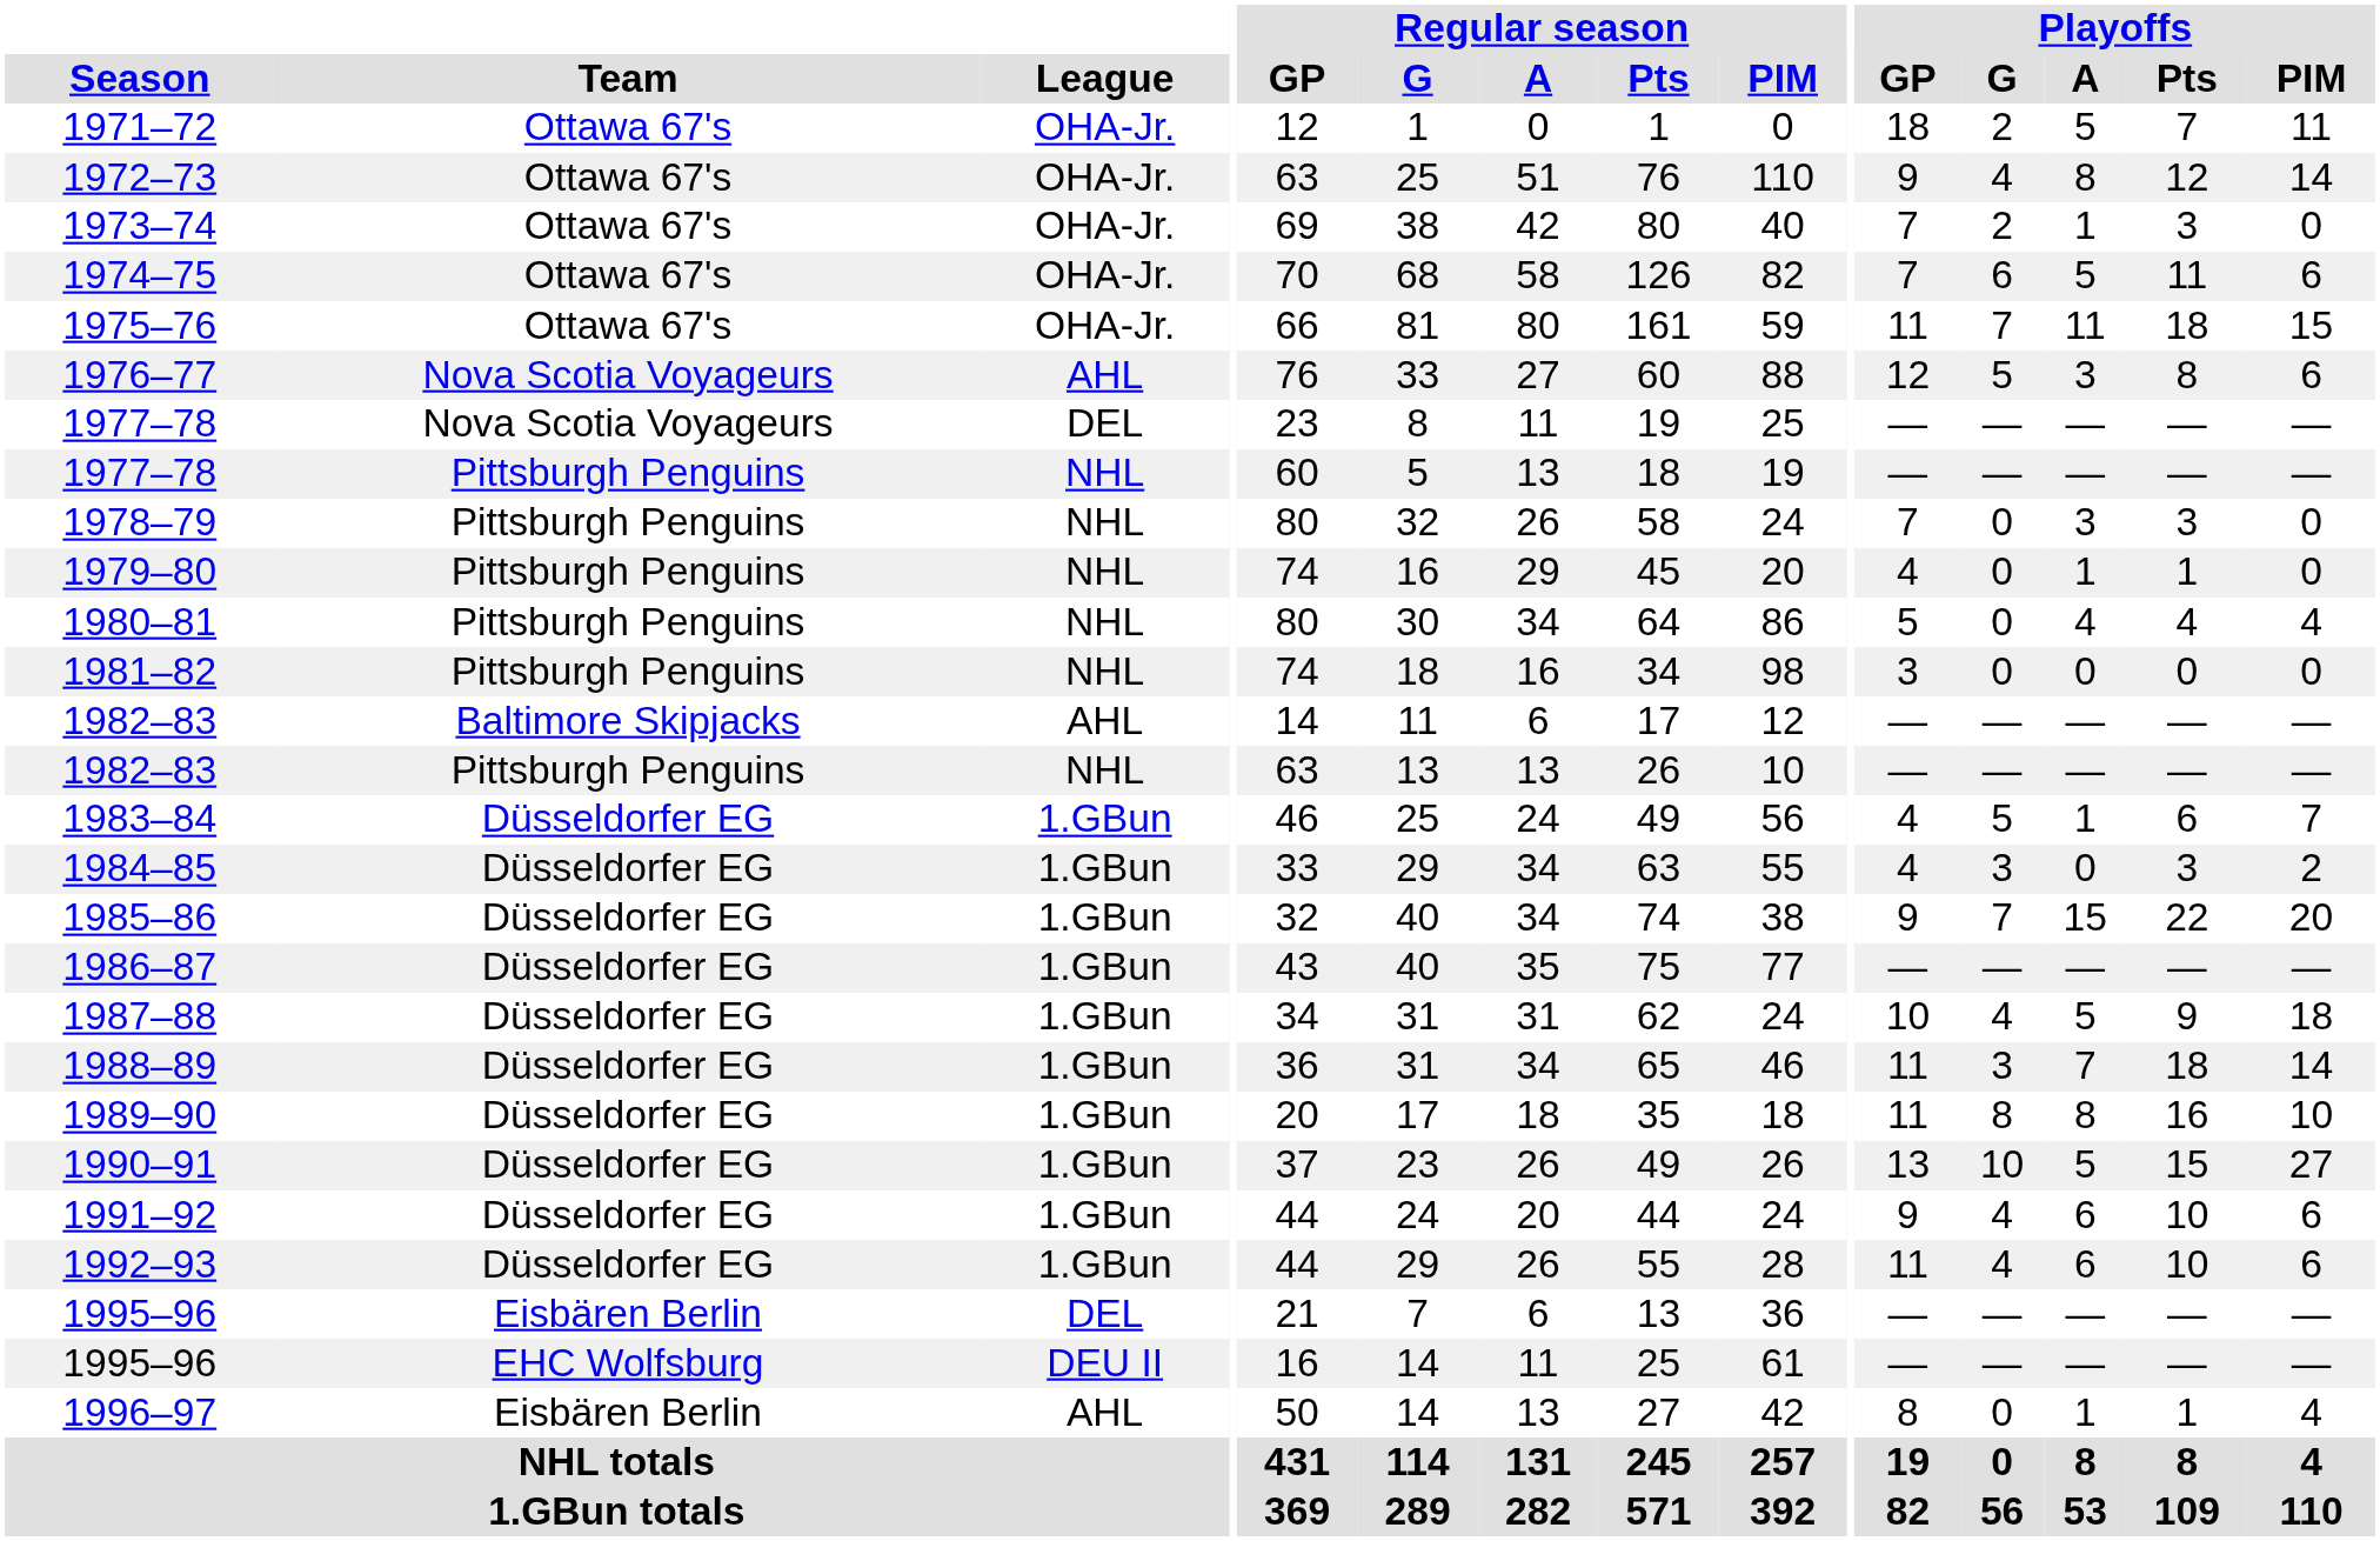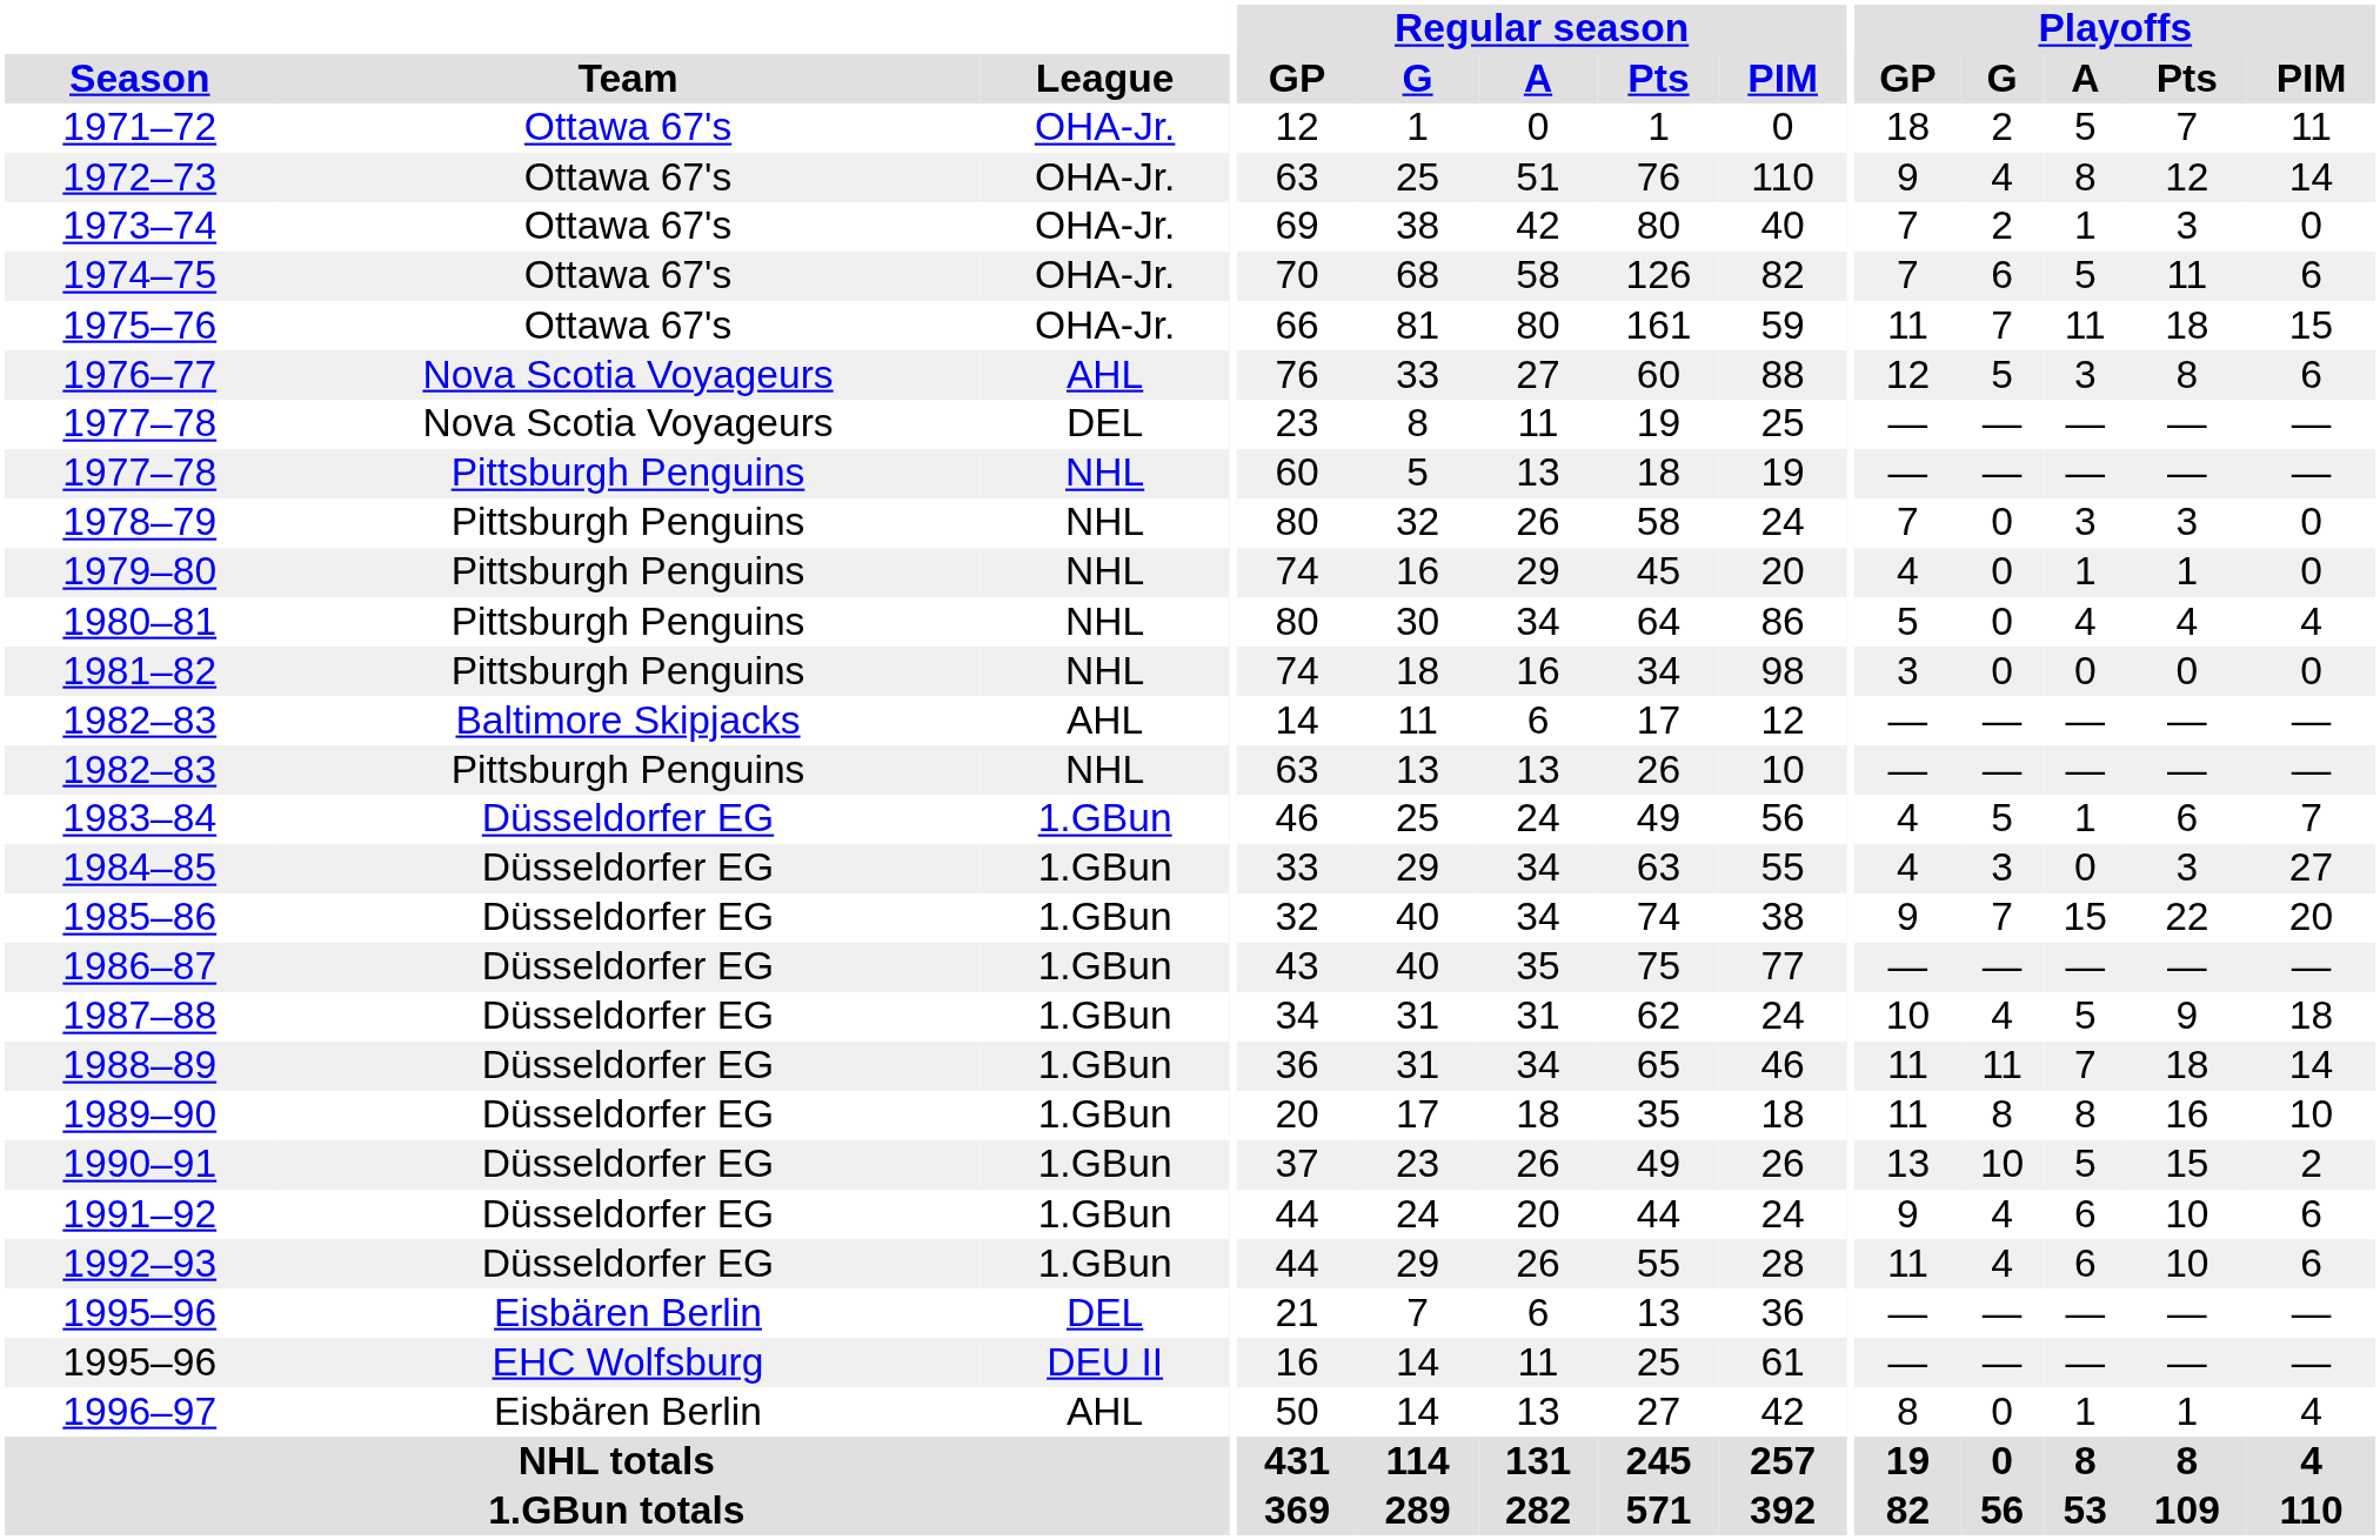 <table border="0" cellpadding="1" cellspacing="0" style="text-align:center; width:60em">
 <tr bgcolor="#e0e0e0">
 <th colspan="3" bgcolor="#ffffff"></th>
 <th rowspan="99" bgcolor="#ffffff"></th>
 <th colspan="5"><a href='#'>Regular season</a></th>
 <th rowspan="99" bgcolor="#ffffff"></th>
 <th colspan="5"><a href='#'>Playoffs</a></th>
 </tr>
 <tr bgcolor="#e0e0e0">
 <th><a href='#'>Season</a></th>
 <th>Team</th>
 <th>League</th>
 <th>GP</th>
 <th><a href='#'>G</a></th>
 <th><a href='#'>A</a></th>
 <th><a href='#'>Pts</a></th>
 <th><a href='#'>PIM</a></th>
 <th>GP</th>
 <th>G</th>
 <th>A</th>
 <th>Pts</th>
 <th>PIM</th>
 </tr>
 <tr>
 <td><a href='#'>1971–72</a></td>
 <td><a href='#'>Ottawa 67's</a></td>
 <td><a href='#'>OHA-Jr.</a></td>
 <td>12</td>
 <td>1</td>
 <td>0</td>
 <td>1</td>
 <td>0</td>
 <td>18</td>
 <td>2</td>
 <td>5</td>
 <td>7</td>
 <td>11</td>
 </tr>
 <tr bgcolor="#f0f0f0">
 <td><a href='#'>1972–73</a></td>
 <td>Ottawa 67's</td>
 <td>OHA-Jr.</td>
 <td>63</td>
 <td>25</td>
 <td>51</td>
 <td>76</td>
 <td>110</td>
 <td>9</td>
 <td>4</td>
 <td>8</td>
 <td>12</td>
 <td>14</td>
 </tr>
 <tr>
 <td><a href='#'>1973–74</a></td>
 <td>Ottawa 67's</td>
 <td>OHA-Jr.</td>
 <td>69</td>
 <td>38</td>
 <td>42</td>
 <td>80</td>
 <td>40</td>
 <td>7</td>
 <td>2</td>
 <td>1</td>
 <td>3</td>
 <td>0</td>
 </tr>
 <tr bgcolor="#f0f0f0">
 <td><a href='#'>1974–75</a></td>
 <td>Ottawa 67's</td>
 <td>OHA-Jr.</td>
 <td>70</td>
 <td>68</td>
 <td>58</td>
 <td>126</td>
 <td>82</td>
 <td>7</td>
 <td>6</td>
 <td>5</td>
 <td>11</td>
 <td>6</td>
 </tr>
 <tr>
 <td><a href='#'>1975–76</a></td>
 <td>Ottawa 67's</td>
 <td>OHA-Jr.</td>
 <td>66</td>
 <td>81</td>
 <td>80</td>
 <td>161</td>
 <td>59</td>
 <td>11</td>
 <td>7</td>
 <td>11</td>
 <td>18</td>
 <td>15</td>
 </tr>
 <tr bgcolor="#f0f0f0">
 <td><a href='#'>1976–77</a></td>
 <td><a href='#'>Nova Scotia Voyageurs</a></td>
 <td><a href='#'>AHL</a></td>
 <td>76</td>
 <td>33</td>
 <td>27</td>
 <td>60</td>
 <td>88</td>
 <td>12</td>
 <td>5</td>
 <td>3</td>
 <td>8</td>
 <td>6</td>
 </tr>
 <tr>
 <td><a href='#'>1977–78</a></td>
 <td>Nova Scotia Voyageurs</td>
 <td>DEL</td>
 <td>23</td>
 <td>8</td>
 <td>11</td>
 <td>19</td>
 <td>25</td>
 <td>—</td>
 <td>—</td>
 <td>—</td>
 <td>—</td>
 <td>—</td>
 </tr>
 <tr bgcolor="#f0f0f0">
 <td><a href='#'>1977–78</a></td>
 <td><a href='#'>Pittsburgh Penguins</a></td>
 <td><a href='#'>NHL</a></td>
 <td>60</td>
 <td>5</td>
 <td>13</td>
 <td>18</td>
 <td>19</td>
 <td>—</td>
 <td>—</td>
 <td>—</td>
 <td>—</td>
 <td>—</td>
 </tr>
 <tr>
 <td><a href='#'>1978–79</a></td>
 <td>Pittsburgh Penguins</td>
 <td>NHL</td>
 <td>80</td>
 <td>32</td>
 <td>26</td>
 <td>58</td>
 <td>24</td>
 <td>7</td>
 <td>0</td>
 <td>3</td>
 <td>3</td>
 <td>0</td>
 </tr>
 <tr bgcolor="#f0f0f0">
 <td><a href='#'>1979–80</a></td>
 <td>Pittsburgh Penguins</td>
 <td>NHL</td>
 <td>74</td>
 <td>16</td>
 <td>29</td>
 <td>45</td>
 <td>20</td>
 <td>4</td>
 <td>0</td>
 <td>1</td>
 <td>1</td>
 <td>0</td>
 </tr>
 <tr>
 <td><a href='#'>1980–81</a></td>
 <td>Pittsburgh Penguins</td>
 <td>NHL</td>
 <td>80</td>
 <td>30</td>
 <td>34</td>
 <td>64</td>
 <td>86</td>
 <td>5</td>
 <td>0</td>
 <td>4</td>
 <td>4</td>
 <td>4</td>
 </tr>
 <tr bgcolor="#f0f0f0">
 <td><a href='#'>1981–82</a></td>
 <td>Pittsburgh Penguins</td>
 <td>NHL</td>
 <td>74</td>
 <td>18</td>
 <td>16</td>
 <td>34</td>
 <td>98</td>
 <td>3</td>
 <td>0</td>
 <td>0</td>
 <td>0</td>
 <td>0</td>
 </tr>
 <tr>
 <td><a href='#'>1982–83</a></td>
 <td><a href='#'>Baltimore Skipjacks</a></td>
 <td>AHL</td>
 <td>14</td>
 <td>11</td>
 <td>6</td>
 <td>17</td>
 <td>12</td>
 <td>—</td>
 <td>—</td>
 <td>—</td>
 <td>—</td>
 <td>—</td>
 </tr>
 <tr bgcolor="#f0f0f0">
 <td><a href='#'>1982–83</a></td>
 <td>Pittsburgh Penguins</td>
 <td>NHL</td>
 <td>63</td>
 <td>13</td>
 <td>13</td>
 <td>26</td>
 <td>10</td>
 <td>—</td>
 <td>—</td>
 <td>—</td>
 <td>—</td>
 <td>—</td>
 </tr>
 <tr>
 <td><a href='#'>1983–84</a></td>
 <td><a href='#'>Düsseldorfer EG</a></td>
 <td><a href='#'>1.GBun</a></td>
 <td>46</td>
 <td>25</td>
 <td>24</td>
 <td>49</td>
 <td>56</td>
 <td>4</td>
 <td>5</td>
 <td>1</td>
 <td>6</td>
 <td>7</td>
 </tr>
 <tr bgcolor="#f0f0f0">
 <td><a href='#'>1984–85</a></td>
 <td>Düsseldorfer EG</td>
 <td>1.GBun</td>
 <td>33</td>
 <td>29</td>
 <td>34</td>
 <td>63</td>
 <td>55</td>
 <td>4</td>
 <td>3</td>
 <td>0</td>
 <td>3</td>
-<td>2</td>
+<td>27</td>
 </tr>
 <tr>
 <td><a href='#'>1985–86</a></td>
 <td>Düsseldorfer EG</td>
 <td>1.GBun</td>
 <td>32</td>
 <td>40</td>
 <td>34</td>
 <td>74</td>
 <td>38</td>
 <td>9</td>
 <td>7</td>
 <td>15</td>
 <td>22</td>
 <td>20</td>
 </tr>
 <tr bgcolor="#f0f0f0">
 <td><a href='#'>1986–87</a></td>
 <td>Düsseldorfer EG</td>
 <td>1.GBun</td>
 <td>43</td>
 <td>40</td>
 <td>35</td>
 <td>75</td>
 <td>77</td>
 <td>—</td>
 <td>—</td>
 <td>—</td>
 <td>—</td>
 <td>—</td>
 </tr>
 <tr>
 <td><a href='#'>1987–88</a></td>
 <td>Düsseldorfer EG</td>
 <td>1.GBun</td>
 <td>34</td>
 <td>31</td>
 <td>31</td>
 <td>62</td>
 <td>24</td>
 <td>10</td>
 <td>4</td>
 <td>5</td>
 <td>9</td>
 <td>18</td>
 </tr>
 <tr bgcolor="#f0f0f0">
 <td><a href='#'>1988–89</a></td>
 <td>Düsseldorfer EG</td>
 <td>1.GBun</td>
 <td>36</td>
 <td>31</td>
 <td>34</td>
 <td>65</td>
 <td>46</td>
 <td>11</td>
-<td>3</td>
+<td>11</td>
 <td>7</td>
 <td>18</td>
 <td>14</td>
 </tr>
 <tr>
 <td><a href='#'>1989–90</a></td>
 <td>Düsseldorfer EG</td>
 <td>1.GBun</td>
 <td>20</td>
 <td>17</td>
 <td>18</td>
 <td>35</td>
 <td>18</td>
 <td>11</td>
 <td>8</td>
 <td>8</td>
 <td>16</td>
 <td>10</td>
 </tr>
 <tr bgcolor="#f0f0f0">
 <td><a href='#'>1990–91</a></td>
 <td>Düsseldorfer EG</td>
 <td>1.GBun</td>
 <td>37</td>
 <td>23</td>
 <td>26</td>
 <td>49</td>
 <td>26</td>
 <td>13</td>
 <td>10</td>
 <td>5</td>
 <td>15</td>
-<td>27</td>
+<td>2</td>
 </tr>
 <tr>
 <td><a href='#'>1991–92</a></td>
 <td>Düsseldorfer EG</td>
 <td>1.GBun</td>
 <td>44</td>
 <td>24</td>
 <td>20</td>
 <td>44</td>
 <td>24</td>
 <td>9</td>
 <td>4</td>
 <td>6</td>
 <td>10</td>
 <td>6</td>
 </tr>
 <tr bgcolor="#f0f0f0">
 <td><a href='#'>1992–93</a></td>
 <td>Düsseldorfer EG</td>
 <td>1.GBun</td>
 <td>44</td>
 <td>29</td>
 <td>26</td>
 <td>55</td>
 <td>28</td>
 <td>11</td>
 <td>4</td>
 <td>6</td>
 <td>10</td>
 <td>6</td>
 </tr>
 <tr>
 <td><a href='#'>1995–96</a></td>
 <td><a href='#'>Eisbären Berlin</a></td>
 <td><a href='#'>DEL</a></td>
 <td>21</td>
 <td>7</td>
 <td>6</td>
 <td>13</td>
 <td>36</td>
 <td>—</td>
 <td>—</td>
 <td>—</td>
 <td>—</td>
 <td>—</td>
 </tr>
 <tr bgcolor="#f0f0f0">
 <td>1995–96</td>
 <td><a href='#'>EHC Wolfsburg</a></td>
 <td><a href='#'>DEU II</a></td>
 <td>16</td>
 <td>14</td>
 <td>11</td>
 <td>25</td>
 <td>61</td>
 <td>—</td>
 <td>—</td>
 <td>—</td>
 <td>—</td>
 <td>—</td>
 </tr>
 <tr>
 <td><a href='#'>1996–97</a></td>
 <td>Eisbären Berlin</td>
 <td>AHL</td>
 <td>50</td>
 <td>14</td>
 <td>13</td>
 <td>27</td>
 <td>42</td>
 <td>8</td>
 <td>0</td>
 <td>1</td>
 <td>1</td>
 <td>4</td>
 </tr>
 <tr bgcolor="#e0e0e0">
 <th colspan="3">NHL totals</th>
 <th>431</th>
 <th>114</th>
 <th>131</th>
 <th>245</th>
 <th>257</th>
 <th>19</th>
 <th>0</th>
 <th>8</th>
 <th>8</th>
 <th>4</th>
 </tr>
 <tr bgcolor="#e0e0e0">
 <th colspan="3">1.GBun totals</th>
 <th>369</th>
 <th>289</th>
 <th>282</th>
 <th>571</th>
 <th>392</th>
 <th>82</th>
 <th>56</th>
 <th>53</th>
 <th>109</th>
 <th>110</th>
 </tr>
 </table>
